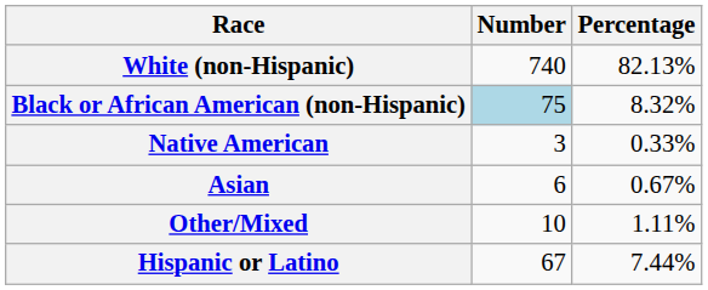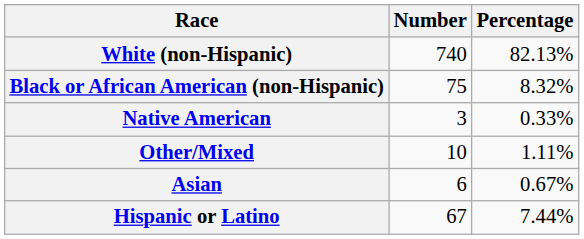 <table class="wikitable" style="text-align:right">
 <tr>
 <th scope="col">Race</th>
 <th scope="col">Number</th>
 <th scope="col">Percentage</th>
 </tr>
 <tr>
 <th scope="row"><a href='#'>White</a> (non-Hispanic)</th>
 <td>740</td>
 <td>82.13%</td>
 </tr>
 <tr>
 <th scope="row"><a href='#'>Black or African American</a> (non-Hispanic)</th>
-<td style="background: lightblue;">75</td>
+<td>75</td>
 <td>8.32%</td>
 </tr>
 <tr>
 <th scope="row"><a href='#'>Native American</a></th>
 <td>3</td>
 <td>0.33%</td>
 </tr>
 <tr>
+<th scope="row"><a href='#'>Other/Mixed</a></th>
+<td>10</td>
+<td>1.11%</td>
+</tr>
+<tr>
 <th scope="row"><a href='#'>Asian</a></th>
 <td>6</td>
 <td>0.67%</td>
-</tr>
-<tr>
-<th scope="row"><a href='#'>Other/Mixed</a></th>
-<td>10</td>
-<td>1.11%</td>
 </tr>
 <tr>
 <th scope="row"><a href='#'>Hispanic</a> or <a href='#'>Latino</a></th>
 <td>67</td>
 <td>7.44%</td>
 </tr>
 </table>
